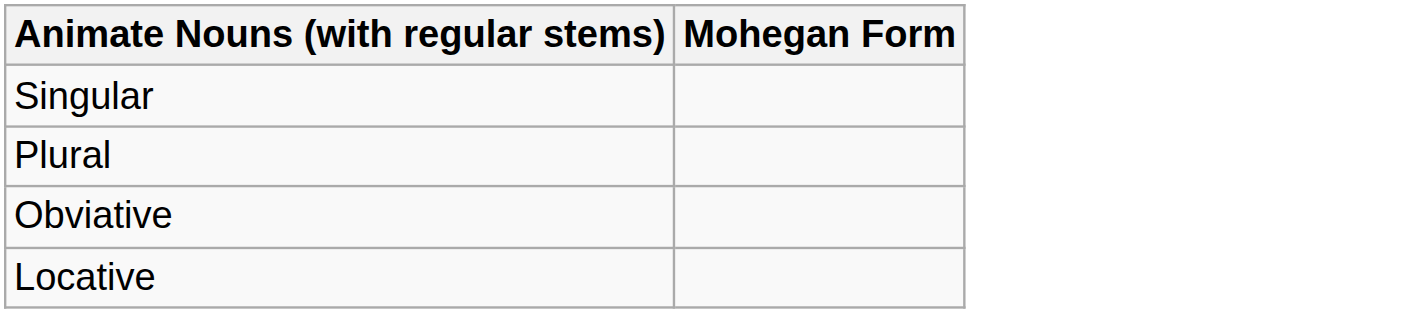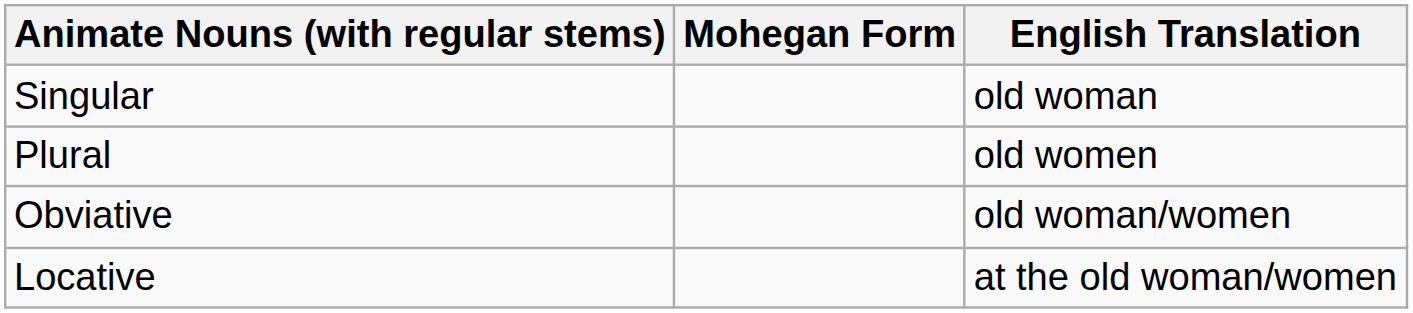 <table class="wikitable">
 <tr>
 <th>Animate Nouns (with regular stems)</th>
 <th>Mohegan Form</th>
+<th>English Translation</th>
 </tr>
 <tr>
 <td>Singular</td>
 <td></td>
+<td>old woman</td>
 </tr>
 <tr>
 <td>Plural</td>
 <td></td>
+<td>old women</td>
 </tr>
 <tr>
 <td>Obviative</td>
 <td></td>
+<td>old woman/women</td>
 </tr>
 <tr>
 <td>Locative</td>
 <td></td>
+<td>at the old woman/women</td>
 </tr>
 </table>
